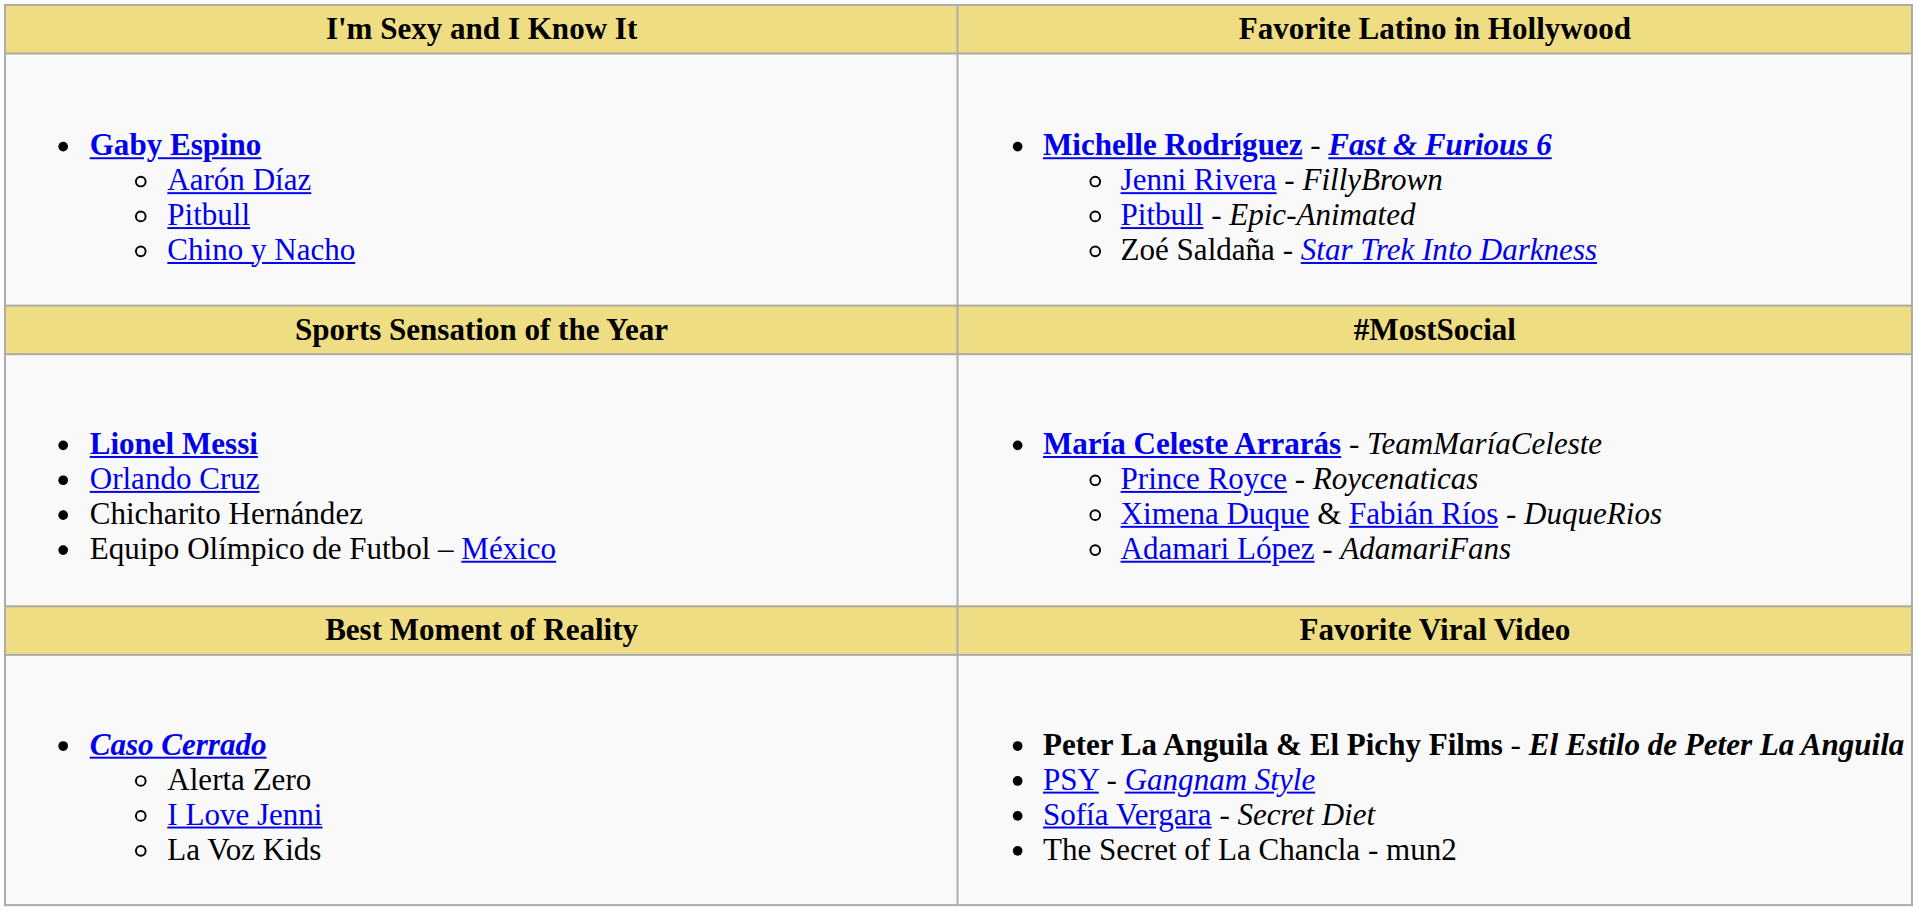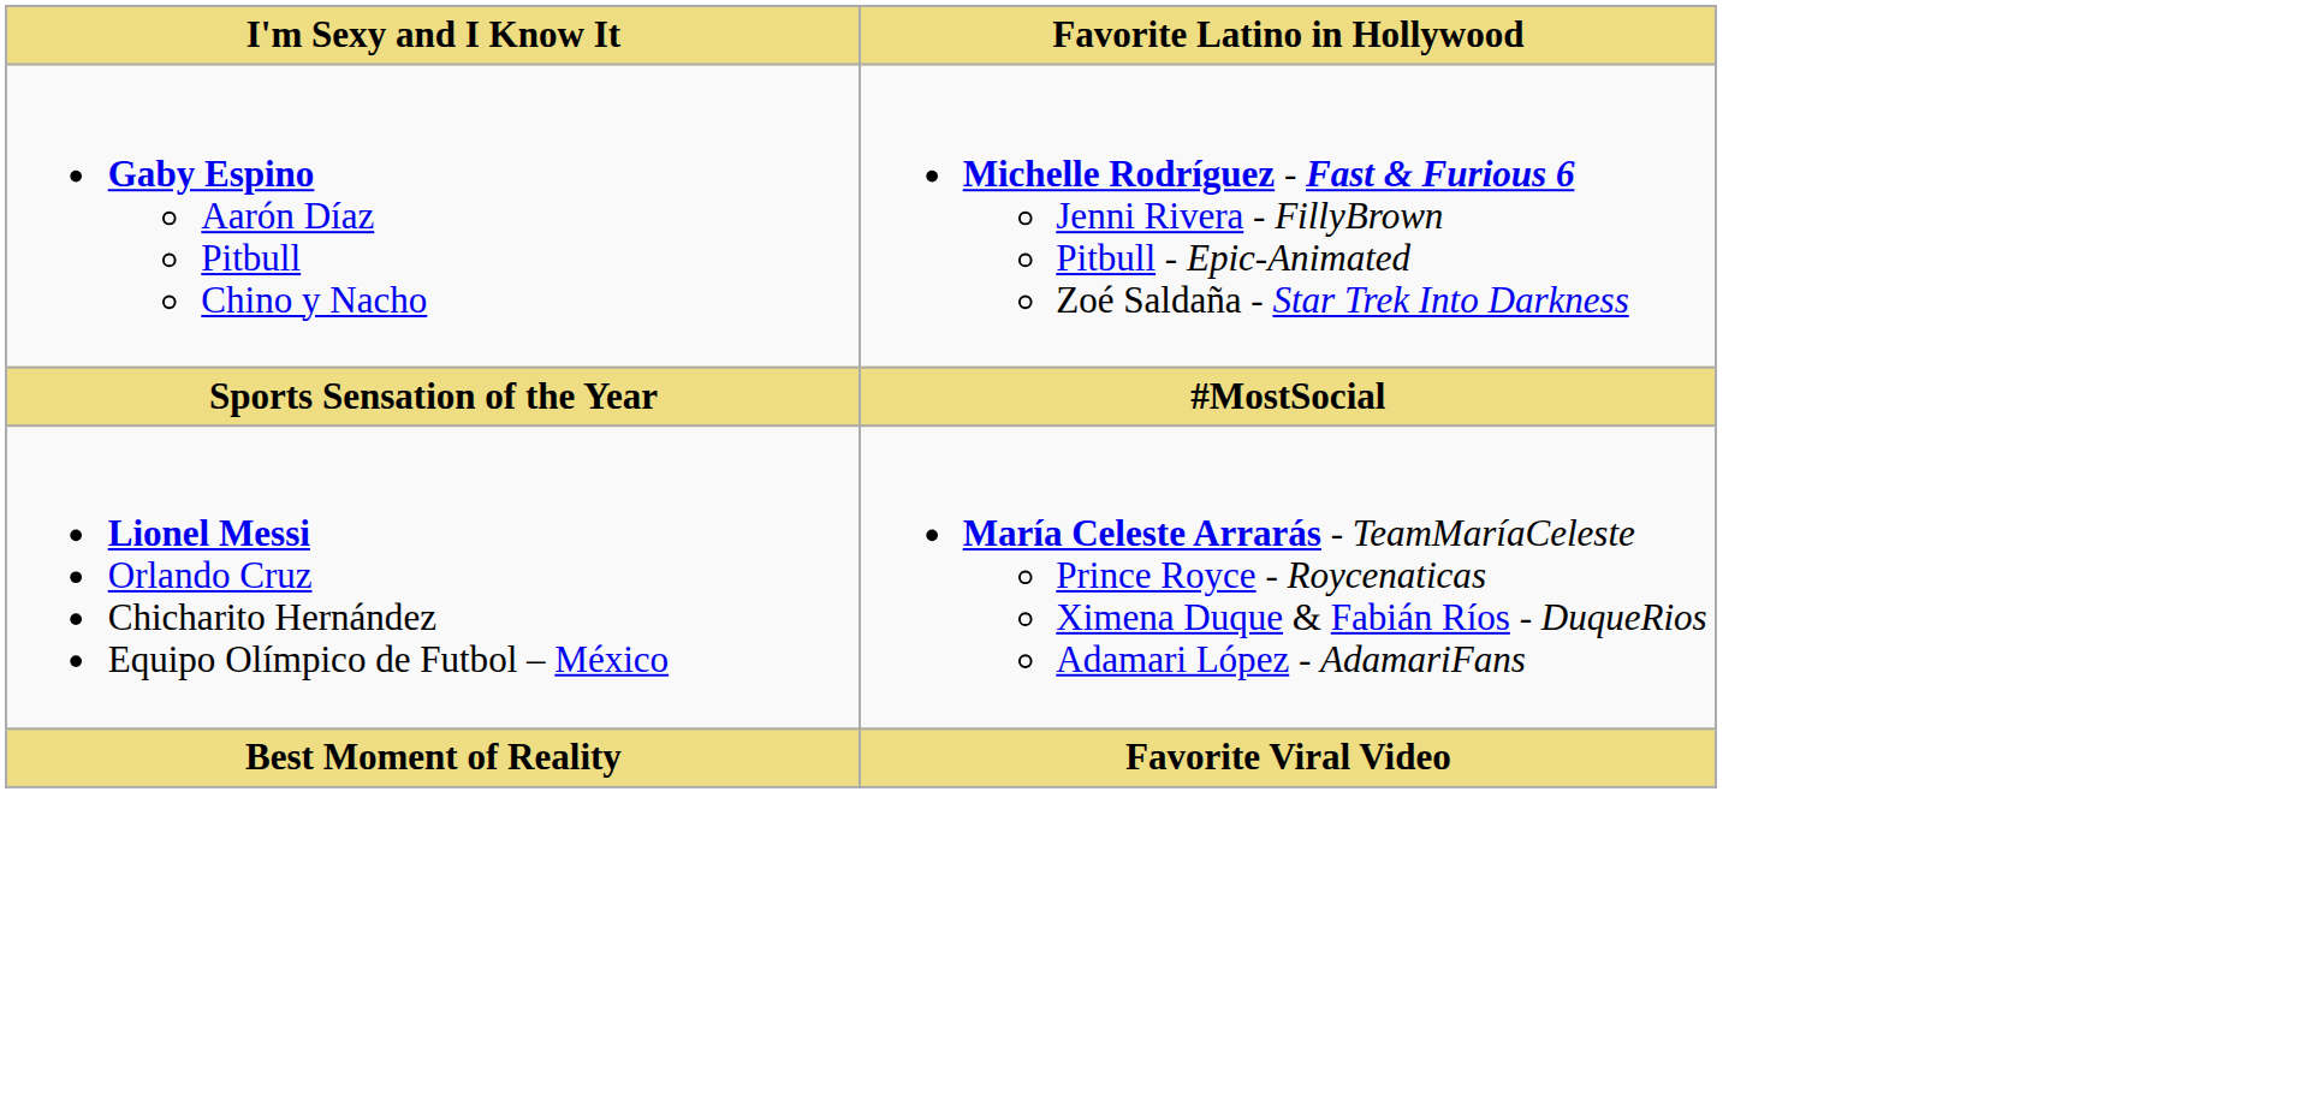 <table class=wikitable>
 <tr>
 <th style="background:#EEDD82; width:50%">I'm Sexy and I Know It</th>
 <th style="background:#EEDD82; width:50%">Favorite Latino in Hollywood</th>
 </tr>
 <tr>
 <td valign="top"><br><ul><li><strong><a href='#'>Gaby Espino</a></strong><ul><li><a href='#'>Aarón Díaz</a></li><li><a href='#'>Pitbull</a></li><li><a href='#'>Chino y Nacho</a></li></ul></li></ul></td>
 <td valign="top"><br><ul><li><strong><a href='#'>Michelle Rodríguez</a></strong> - <strong><em><a href='#'>Fast & Furious 6</a></em></strong><ul><li><a href='#'>Jenni Rivera</a> - <em>FillyBrown</em></li><li><a href='#'>Pitbull</a> - <em>Epic-Animated</em></li><li>Zoé Saldaña - <em><a href='#'>Star Trek Into Darkness</a></em></li></ul></li></ul></td>
 </tr>
 <tr>
 <th style="background:#EEDD82; width:50%">Sports Sensation of the Year</th>
 <th style="background:#EEDD82; width:50%">#MostSocial</th>
 </tr>
 <tr>
 <td valign="top"><br><ul><li><strong><a href='#'>Lionel Messi</a></strong></li><li><a href='#'>Orlando Cruz</a></li><li>Chicharito Hernández</li><li>Equipo Olímpico de Futbol – <a href='#'>México</a></li></ul></td>
 <td valign="top"><br><ul><li><strong><a href='#'>María Celeste Arrarás</a></strong> - <em>TeamMaríaCeleste</em><ul><li><a href='#'>Prince Royce</a> - <em>Roycenaticas</em></li><li><a href='#'>Ximena Duque</a> & <a href='#'>Fabián Ríos</a> - <em>DuqueRios</em></li><li><a href='#'>Adamari López</a> - <em>AdamariFans</em></li></ul></li></ul></td>
 </tr>
 <tr>
 <th style="background:#EEDD82; width:50%">Best Moment of Reality</th>
 <th style="background:#EEDD82; width:50%">Favorite Viral Video</th>
 </tr>
-<tr>
-<td valign="top"><br><ul><li><strong><em><a href='#'>Caso Cerrado</a></em></strong><ul><li>Alerta Zero</li><li><a href='#'>I Love Jenni</a></li><li>La Voz Kids</li></ul></li></ul></td>
-<td valign="top"><br><ul><li><strong>Peter La Anguila & El Pichy Films</strong> - <strong><em>El Estilo de Peter La Anguila</em></strong></li><li><a href='#'>PSY</a> - <em><a href='#'>Gangnam Style</a></em></li><li><a href='#'>Sofía Vergara</a> - <em>Secret Diet</em></li><li>The Secret of La Chancla - mun2</li></ul></td>
-</tr>
 </table>
